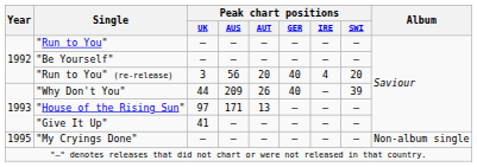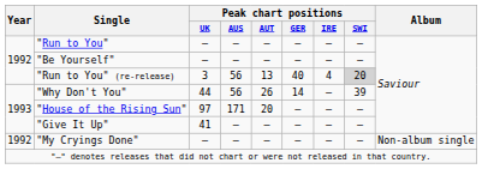 <table class="wikitable" style="text-align:center;">
 <tr>
 <th rowspan="2">Year</th>
 <th rowspan="2">Single</th>
 <th colspan="6">Peak chart positions</th>
 <th rowspan="2">Album</th>
 </tr>
 <tr style="font-size:smaller;">
 <th width="35"><a href='#'>UK</a><br></th>
 <th width="35"><a href='#'>AUS</a><br></th>
 <th width="35"><a href='#'>AUT</a><br></th>
 <th width="35"><a href='#'>GER</a><br></th>
 <th width="35"><a href='#'>IRE</a><br></th>
 <th width="35"><a href='#'>SWI</a><br></th>
 </tr>
 <tr>
 <td rowspan="3">1992</td>
 <td align="left">"<a href='#'>Run to You</a>"</td>
 <td>—</td>
 <td>—</td>
 <td>—</td>
 <td>—</td>
 <td>—</td>
 <td>—</td>
 <td style="text-align:left;" rowspan="6"><em>Saviour</em></td>
 </tr>
 <tr>
 <td align="left">"Be Yourself"</td>
 <td>—</td>
 <td>—</td>
 <td>—</td>
 <td>—</td>
 <td>—</td>
 <td>—</td>
 </tr>
 <tr>
 <td align="left">"Run to You" <small>(re-release)</small></td>
 <td>3</td>
 <td>56</td>
-<td>20</td>
+<td>13</td>
 <td>40</td>
 <td>4</td>
-<td>20</td>
+<td style="background: lightgrey;">20</td>
 </tr>
 <tr>
 <td rowspan="3">1993</td>
 <td align="left">"Why Don't You"</td>
 <td>44</td>
-<td>209</td>
+<td>56</td>
 <td>26</td>
-<td>40</td>
+<td>14</td>
 <td>—</td>
 <td>39</td>
 </tr>
 <tr>
 <td align="left">"<a href='#'>House of the Rising Sun</a>"</td>
 <td>97</td>
 <td>171</td>
-<td>13</td>
+<td>20</td>
 <td>—</td>
 <td>—</td>
 <td>—</td>
 </tr>
 <tr>
 <td align="left">"Give It Up"</td>
 <td>41</td>
 <td>—</td>
 <td>—</td>
 <td>—</td>
 <td>—</td>
 <td>—</td>
 </tr>
 <tr>
-<td>1995</td>
+<td>1992</td>
 <td align="left">"My Cryings Done"</td>
 <td>—</td>
 <td>—</td>
 <td>—</td>
 <td>—</td>
 <td>—</td>
 <td>—</td>
 <td style="text-align:left;">Non-album single</td>
 </tr>
 <tr>
 <td colspan="9" style="text-align:center; font-size:8pt;">"—" denotes releases that did not chart or were not released in that country.</td>
 </tr>
 </table>
